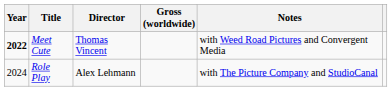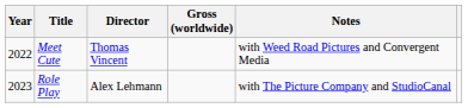 <table class="wikitable sortable">
 <tr>
 <th>Year</th>
 <th>Title</th>
 <th>Director</th>
 <th>Gross<br>(worldwide)</th>
 <th class="unsortable">Notes</th>
 <th class="unsortable"></th>
 </tr>
 <tr>
-<td><strong>2022</strong></td>
+<td>2022</td>
 <td><em><a href='#'>Meet Cute</a></em></td>
 <td><a href='#'>Thomas Vincent</a></td>
 <td></td>
 <td>with <a href='#'>Weed Road Pictures</a> and Convergent Media</td>
 <td></td>
 </tr>
 <tr>
-<td>2024</td>
+<td>2023</td>
 <td><em><a href='#'>Role Play</a></em></td>
 <td>Alex Lehmann</td>
 <td></td>
 <td>with <a href='#'>The Picture Company</a> and <a href='#'>StudioCanal</a></td>
 <td></td>
 </tr>
 </table>
